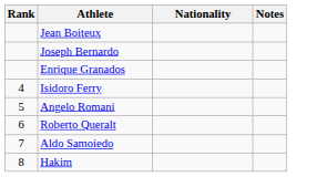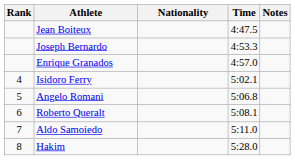 <table class="wikitable sortable" style="text-align:center">
 <tr>
 <th width=30>Rank</th>
 <th width=150>Athlete</th>
 <th width=130>Nationality</th>
+<th width=30>Time</th>
 <th width=30>Notes</th>
 </tr>
 <tr>
 <td></td>
 <td align=left><a href='#'>Jean Boiteux</a></td>
 <td align="left"></td>
+<td>4:47.5</td>
 <td></td>
 </tr>
 <tr>
 <td></td>
 <td align=left><a href='#'>Joseph Bernardo</a></td>
 <td align="left"></td>
+<td>4:53.3</td>
 <td></td>
 </tr>
 <tr>
 <td></td>
 <td align=left><a href='#'>Enrique Granados</a></td>
 <td align="left"></td>
+<td>4:57.0</td>
 <td></td>
 </tr>
 <tr>
 <td>4</td>
 <td align=left><a href='#'>Isidoro Ferry</a></td>
 <td align="left"></td>
+<td>5:02.1</td>
 <td></td>
 </tr>
 <tr>
 <td>5</td>
 <td align=left><a href='#'>Angelo Romani</a></td>
 <td align="left"></td>
+<td>5:06.8</td>
 <td></td>
 </tr>
 <tr>
 <td>6</td>
 <td align=left><a href='#'>Roberto Queralt</a></td>
 <td align="left"></td>
+<td>5:08.1</td>
 <td></td>
 </tr>
 <tr>
 <td>7</td>
 <td align=left><a href='#'>Aldo Samoiedo</a></td>
 <td align=left></td>
+<td>5:11.0</td>
 <td></td>
 </tr>
 <tr>
 <td>8</td>
 <td align=left><a href='#'>Hakim</a></td>
 <td align=left></td>
+<td>5:28.0</td>
 <td></td>
 </tr>
 </table>
